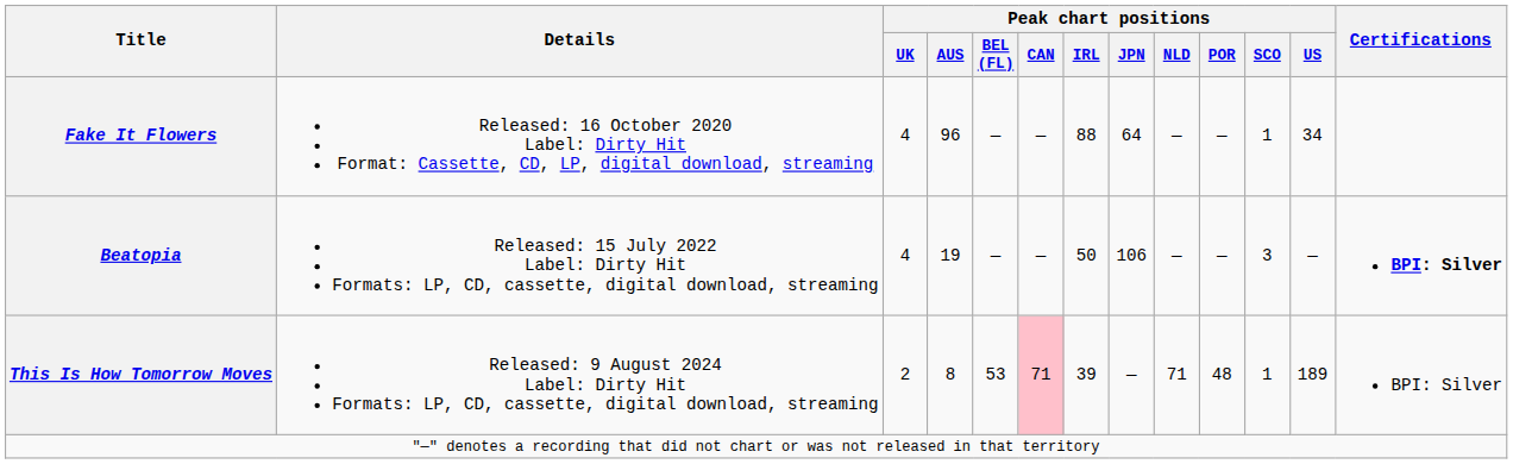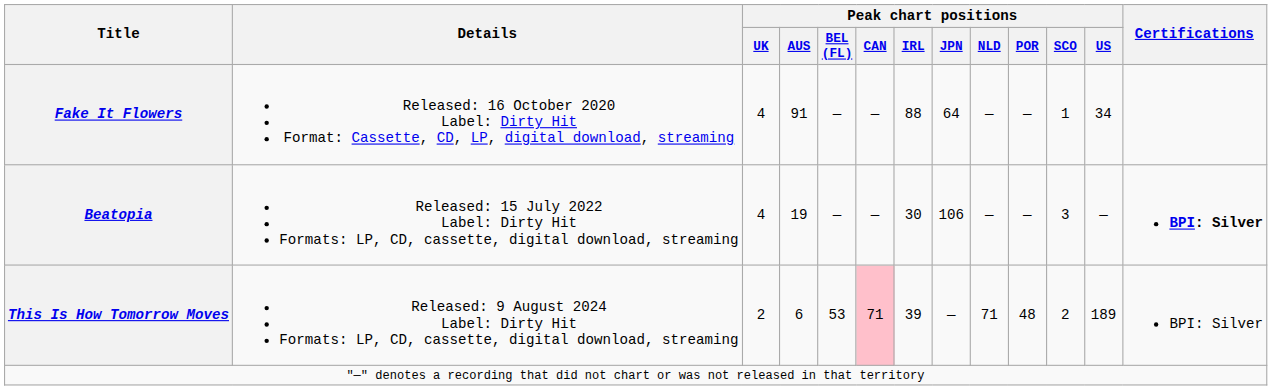 <table class="wikitable plainrowheaders" style="text-align:center;">
 <tr>
 <th scope="col" rowspan="2">Title</th>
 <th scope="col" rowspan="2">Details</th>
 <th scope="col" colspan="10">Peak chart positions</th>
 <th scope="col" rowspan="2"><a href='#'>Certifications</a></th>
 </tr>
 <tr>
 <th scope="col" style="width:2.5em;font-size:90%;"><a href='#'>UK</a><br></th>
 <th scope="col" style="width:2.5em;font-size:90%;"><a href='#'>AUS</a><br></th>
 <th scope="col" style="width:2.5em;font-size:90%;"><a href='#'>BEL<br>(FL)</a><br></th>
 <th scope="col" style="width:2.5em;font-size:90%;"><a href='#'>CAN</a><br></th>
 <th scope="col" style="width:2.5em;font-size:90%;"><a href='#'>IRL</a><br></th>
 <th scope="col" style="width:2.5em;font-size:90%;"><a href='#'>JPN</a><br></th>
 <th scope="col" style="width:2.5em;font-size:90%;"><a href='#'>NLD</a><br></th>
 <th scope="col" style="width:2.5em;font-size:90%;"><a href='#'>POR</a><br></th>
 <th scope="col" style="width:2.5em;font-size:90%;"><a href='#'>SCO</a><br></th>
 <th scope="col" style="width:2.5em;font-size:90%;"><a href='#'>US</a><br></th>
 </tr>
 <tr>
 <th scope="row"><em><a href='#'>Fake It Flowers</a></em></th>
 <td><br><ul><li>Released: 16 October 2020</li><li>Label: <a href='#'>Dirty Hit</a></li><li>Format: <a href='#'>Cassette</a>, <a href='#'>CD</a>, <a href='#'>LP</a>, <a href='#'>digital download</a>, <a href='#'>streaming</a></li></ul></td>
 <td>4</td>
-<td>96</td>
+<td>91</td>
 <td>—</td>
 <td>—</td>
 <td>88</td>
 <td>64</td>
 <td>—</td>
 <td>—</td>
 <td>1</td>
 <td>34</td>
 <td></td>
 </tr>
 <tr>
 <th scope="row"><em><a href='#'>Beatopia</a></em></th>
 <td><br><ul><li>Released: 15 July 2022</li><li>Label: Dirty Hit</li><li>Formats: LP, CD, cassette, digital download, streaming</li></ul></td>
 <td>4</td>
 <td>19</td>
 <td>—</td>
 <td>—</td>
-<td>50</td>
+<td>30</td>
 <td>106</td>
 <td>—</td>
 <td>—</td>
 <td>3</td>
 <td>—</td>
 <td><strong><br><ul><li><a href='#'>BPI</a>: Silver</li></ul></strong></td>
 </tr>
 <tr>
 <th scope="row"><em><a href='#'>This Is How Tomorrow Moves</a></em></th>
 <td><br><ul><li>Released: 9 August 2024</li><li>Label: Dirty Hit</li><li>Formats: LP, CD, cassette, digital download, streaming</li></ul></td>
 <td>2</td>
-<td>8</td>
+<td>6</td>
 <td>53</td>
 <td style="background: pink;">71</td>
 <td>39</td>
 <td>—</td>
 <td>71</td>
 <td>48</td>
-<td>1</td>
+<td>2</td>
 <td>189</td>
 <td><br><ul><li>BPI: Silver</li></ul></td>
 </tr>
 <tr>
 <td colspan="13" style="font-size:85%">"—" denotes a recording that did not chart or was not released in that territory</td>
 </tr>
 </table>
